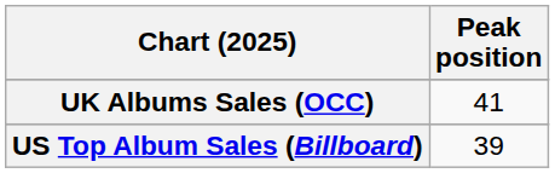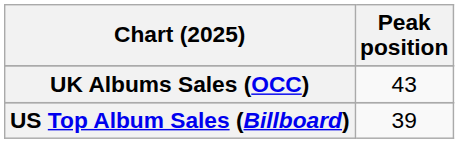 <table class="wikitable sortable plainrowheaders" style="text-align:center">
 <tr>
 <th scope="col">Chart (2025)</th>
 <th scope="col">Peak<br>position</th>
 </tr>
 <tr>
 </tr>
 <tr>
 <th scope="row">UK Albums Sales (<a href='#'>OCC</a>)</th>
-<td>41</td>
+<td>43</td>
 </tr>
 <tr>
 </tr>
 <tr>
 <th scope="row">US <a href='#'>Top Album Sales</a> (<em><a href='#'>Billboard</a></em>)</th>
 <td>39</td>
 </tr>
 </table>
